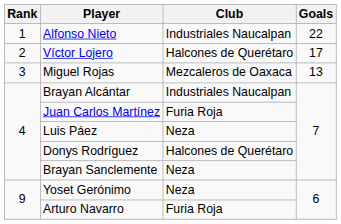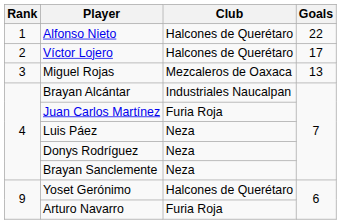 <table class="wikitable">
 <tr>
 <th>Rank</th>
 <th>Player</th>
 <th>Club</th>
 <th>Goals</th>
 </tr>
 <tr>
 <td align=center rowspan=1>1</td>
 <td> <a href='#'>Alfonso Nieto</a></td>
-<td>Industriales Naucalpan</td>
+<td>Halcones de Querétaro</td>
 <td align=center rowspan=1>22</td>
 </tr>
 <tr>
 <td align=center rowspan=1>2</td>
 <td> <a href='#'>Víctor Lojero</a></td>
 <td>Halcones de Querétaro</td>
 <td align=center rowspan=1>17</td>
 </tr>
 <tr>
 <td align=center rowspan=1>3</td>
 <td> Miguel Rojas</td>
 <td>Mezcaleros de Oaxaca</td>
 <td align=center rowspan=1>13</td>
 </tr>
 <tr>
 <td align=center rowspan=5>4</td>
 <td> Brayan Alcántar</td>
 <td>Industriales Naucalpan</td>
 <td align=center rowspan=5>7</td>
 </tr>
 <tr>
 <td> <a href='#'>Juan Carlos Martínez</a></td>
 <td>Furia Roja</td>
 </tr>
 <tr>
 <td> Luis Páez</td>
 <td>Neza</td>
 </tr>
 <tr>
 <td> Donys Rodríguez</td>
-<td>Halcones de Querétaro</td>
+<td>Neza</td>
 </tr>
 <tr>
 <td> Brayan Sanclemente</td>
 <td>Neza</td>
 </tr>
 <tr>
 <td align=center rowspan=2>9</td>
 <td> Yoset Gerónimo</td>
-<td>Neza</td>
+<td>Halcones de Querétaro</td>
 <td align=center rowspan=2>6</td>
 </tr>
 <tr>
 <td> Arturo Navarro</td>
 <td>Furia Roja</td>
 </tr>
 </table>
